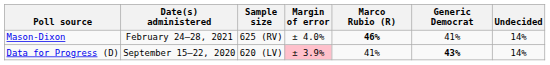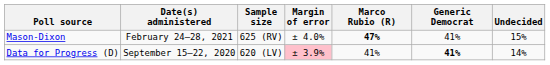 <table class="wikitable" style="font-size:90%;text-align:center;">
 <tr valign=bottom>
 <th>Poll source</th>
 <th>Date(s)<br>administered</th>
 <th>Sample<br>size</th>
 <th>Margin<br>of error</th>
 <th style="width:100px;">Marco<br>Rubio (R)</th>
 <th style="width:100px;">Generic<br>Democrat</th>
 <th>Undecided</th>
 </tr>
 <tr>
 <td style="text-align:left;"><a href='#'>Mason-Dixon</a></td>
 <td>February 24–28, 2021</td>
 <td>625 (RV)</td>
 <td>± 4.0%</td>
-<td><strong>46%</strong></td>
+<td><strong>47%</strong></td>
 <td>41%</td>
-<td>14%</td>
+<td>15%</td>
 </tr>
 <tr>
 <td style="text-align:left;"><a href='#'>Data for Progress</a> (D)</td>
 <td>September 15–22, 2020</td>
 <td>620 (LV)</td>
 <td style="background: pink;">± 3.9%</td>
 <td>41%</td>
-<td><strong>43%</strong></td>
+<td><strong>41%</strong></td>
 <td>14%</td>
 </tr>
 </table>
